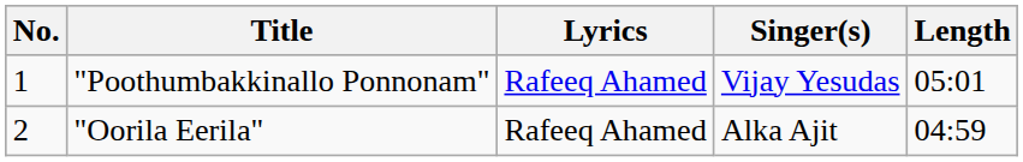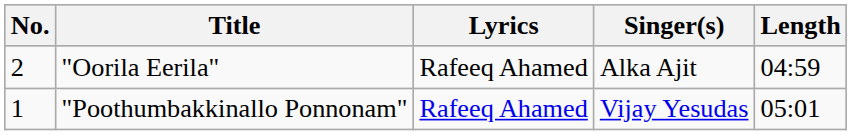 <table class="wikitable">
 <tr>
 <th>No.</th>
 <th>Title</th>
 <th>Lyrics</th>
 <th>Singer(s)</th>
 <th>Length</th>
 </tr>
 <tr>
+<td>2</td>
+<td>"Oorila Eerila"</td>
+<td>Rafeeq Ahamed</td>
+<td>Alka Ajit</td>
+<td>04:59</td>
+</tr>
+<tr>
 <td>1</td>
 <td>"Poothumbakkinallo Ponnonam"</td>
 <td><a href='#'>Rafeeq Ahamed</a></td>
 <td><a href='#'>Vijay Yesudas</a></td>
 <td>05:01</td>
 </tr>
-<tr>
-<td>2</td>
-<td>"Oorila Eerila"</td>
-<td>Rafeeq Ahamed</td>
-<td>Alka Ajit</td>
-<td>04:59</td>
-</tr>
 </table>
